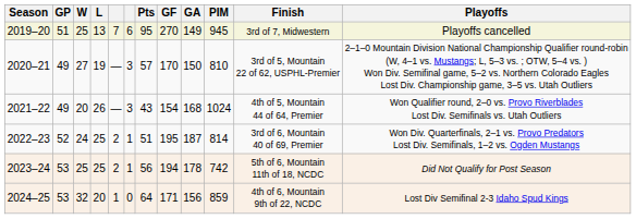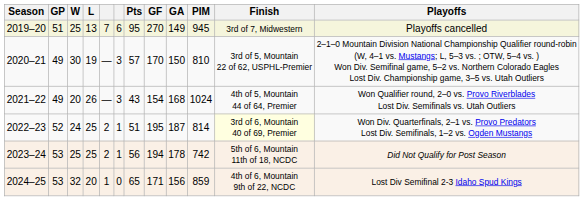 <table class="wikitable" style="text-align:center">
 <tr>
 <th>Season</th>
 <th>GP</th>
 <th>W</th>
 <th>L</th>
 <th></th>
 <th></th>
 <th>Pts</th>
 <th>GF</th>
 <th>GA</th>
 <th>PIM</th>
 <th>Finish</th>
 <th>Playoffs</th>
 </tr>
 <tr bgcolor="beige">
 <td>2019–20</td>
 <td>51</td>
 <td>25</td>
 <td>13</td>
 <td>7</td>
 <td>6</td>
 <td>95</td>
 <td>270</td>
 <td>149</td>
 <td>945</td>
 <td><small>3rd of 7, Midwestern</small></td>
 <td>Playoffs cancelled</td>
 </tr>
 <tr>
 <td>2020–21</td>
 <td>49</td>
-<td>27</td>
+<td>30</td>
 <td>19</td>
 <td>—</td>
 <td>3</td>
 <td>57</td>
 <td>170</td>
 <td>150</td>
 <td>810</td>
 <td><small>3rd of 5, Mountain<br>22 of 62, USPHL-Premier</small></td>
 <td><small>2–1–0 Mountain Division National Championship Qualifier round-robin<br>(W, 4–1 vs. <a href='#'>Mustangs</a>; L, 5–3 vs. ; OTW, 5–4 vs. )<br>Won Div. Semifinal game, 5–2 vs. Northern Colorado Eagles<br>Lost Div. Championship game, 3–5 vs. Utah Outliers</small></td>
 </tr>
 <tr>
 <td>2021–22</td>
 <td>49</td>
 <td>20</td>
 <td>26</td>
 <td>—</td>
 <td>3</td>
 <td>43</td>
 <td>154</td>
 <td>168</td>
 <td>1024</td>
 <td><small>4th of 5, Mountain<br>44 of 64, Premier</small></td>
 <td><small>Won Qualifier round, 2–0 vs. <a href='#'>Provo Riverblades</a><br>Lost Div. Semifinals vs. Utah Outliers</small></td>
 </tr>
 <tr>
 <td>2022–23</td>
 <td>52</td>
 <td>24</td>
 <td>25</td>
 <td>2</td>
 <td>1</td>
 <td>51</td>
 <td>195</td>
 <td>187</td>
 <td>814</td>
-<td><small>3rd of 6, Mountain<br>40 of 69, Premier</small></td>
+<td style="background: lightyellow;"><small>3rd of 6, Mountain<br>40 of 69, Premier</small></td>
 <td><small>Won Div. Quarterfinals, 2–1 vs. <a href='#'>Provo Predators</a><br>Lost Div. Semifinals, 1–2 vs. <a href='#'>Ogden Mustangs</a></small></td>
 </tr>
 <tr bgcolor="linen">
 <td>2023–24</td>
 <td>53</td>
 <td>25</td>
 <td>25</td>
 <td>2</td>
 <td>1</td>
 <td>56</td>
 <td>194</td>
 <td>178</td>
 <td>742</td>
 <td><small>5th of 6, Mountain<br>11th of 18, NCDC</small></td>
 <td><small><em>Did Not Qualify for Post Season</em></small></td>
 </tr>
 <tr bgcolor="linen">
 <td>2024–25</td>
 <td>53</td>
 <td>32</td>
 <td>20</td>
 <td>1</td>
 <td>0</td>
-<td>64</td>
+<td>65</td>
 <td>171</td>
 <td>156</td>
 <td>859</td>
 <td><small>4th of 6, Mountain<br>9th of 22, NCDC</small></td>
 <td><small>Lost Div Semifinal 2-3 <a href='#'>Idaho Spud Kings</a></small></td>
 </tr>
 </table>
